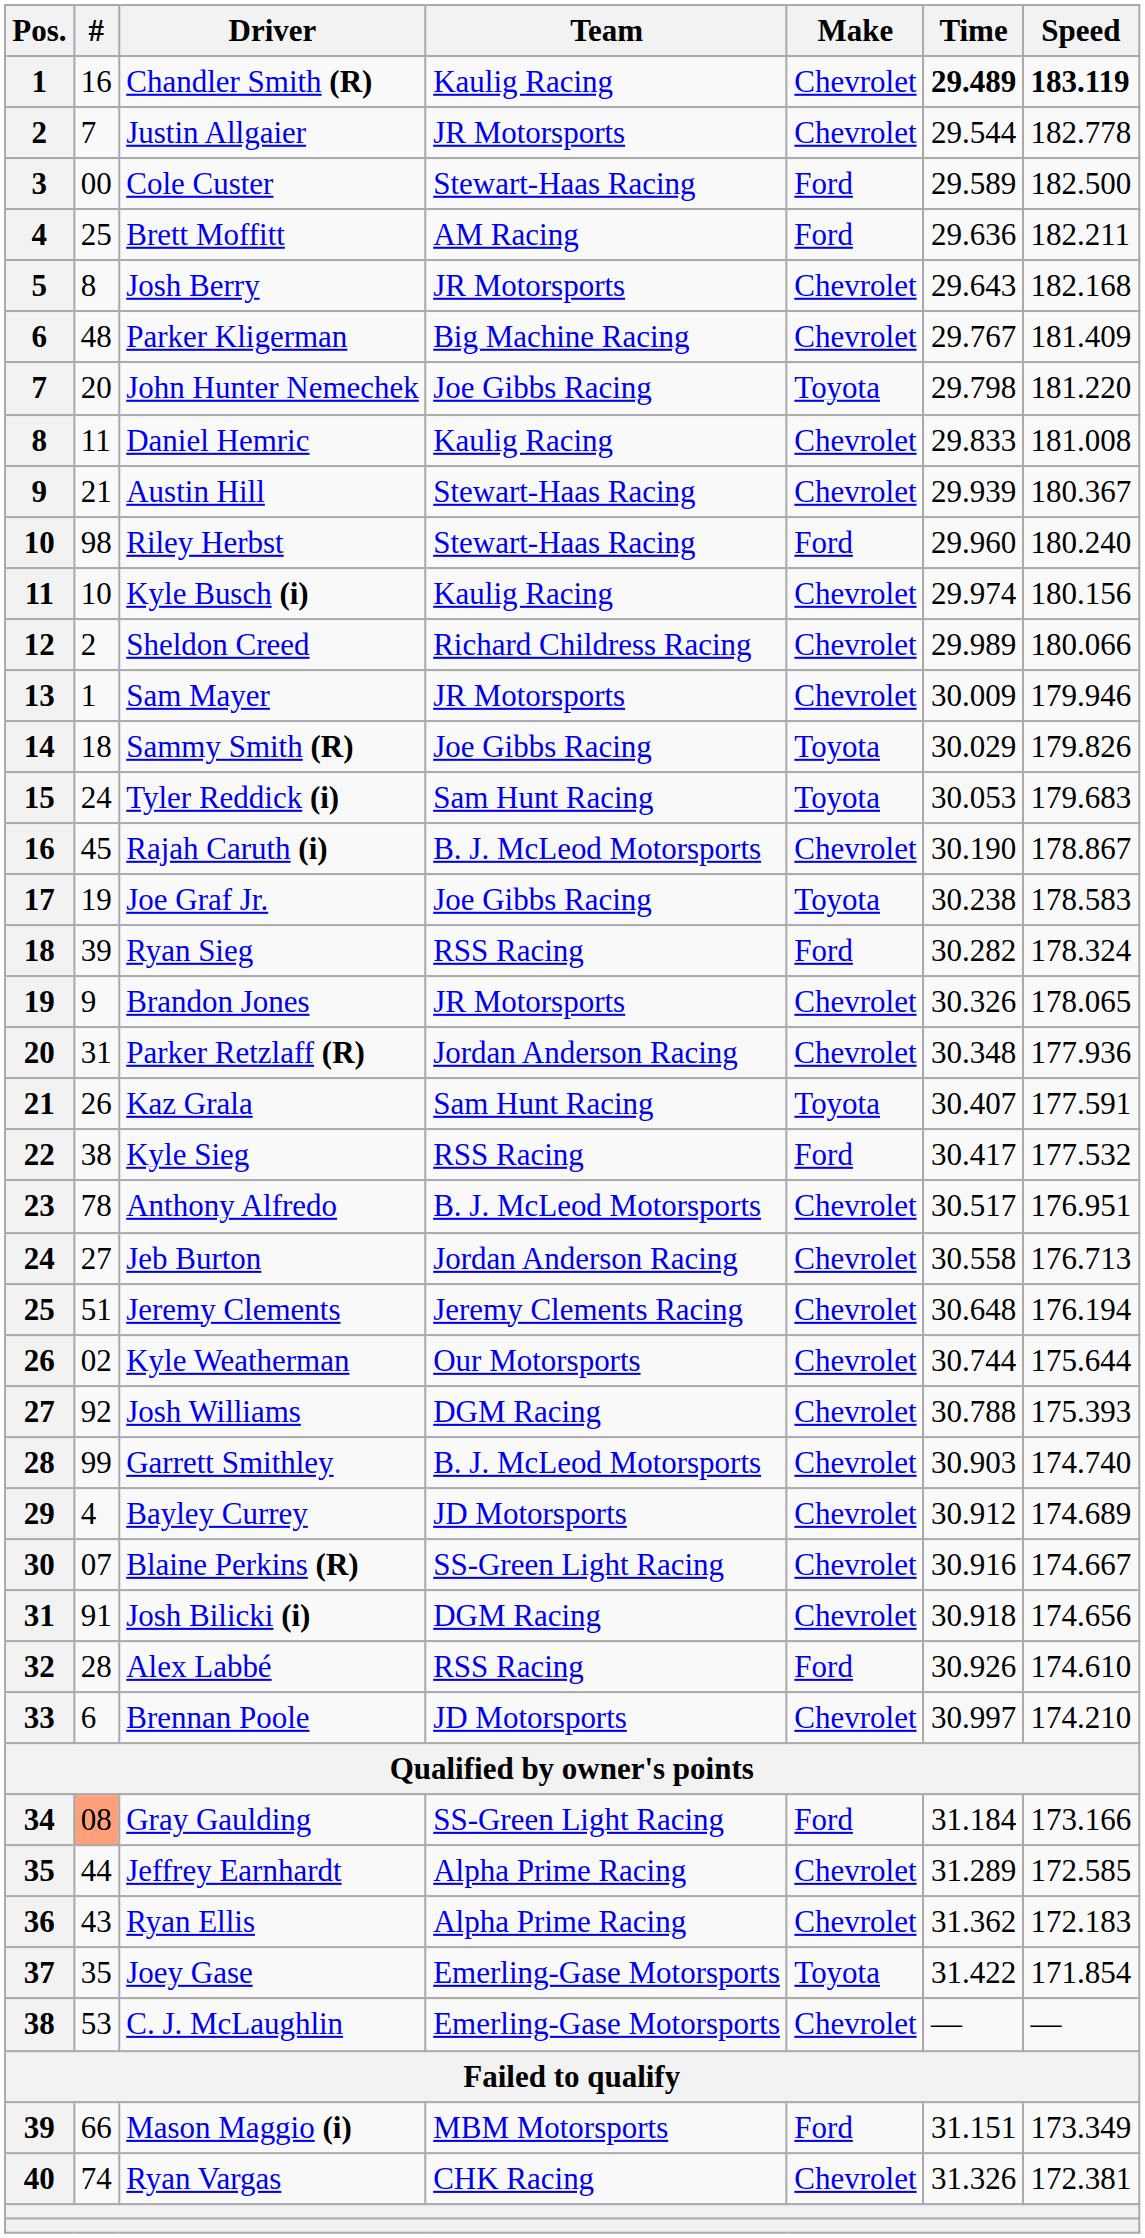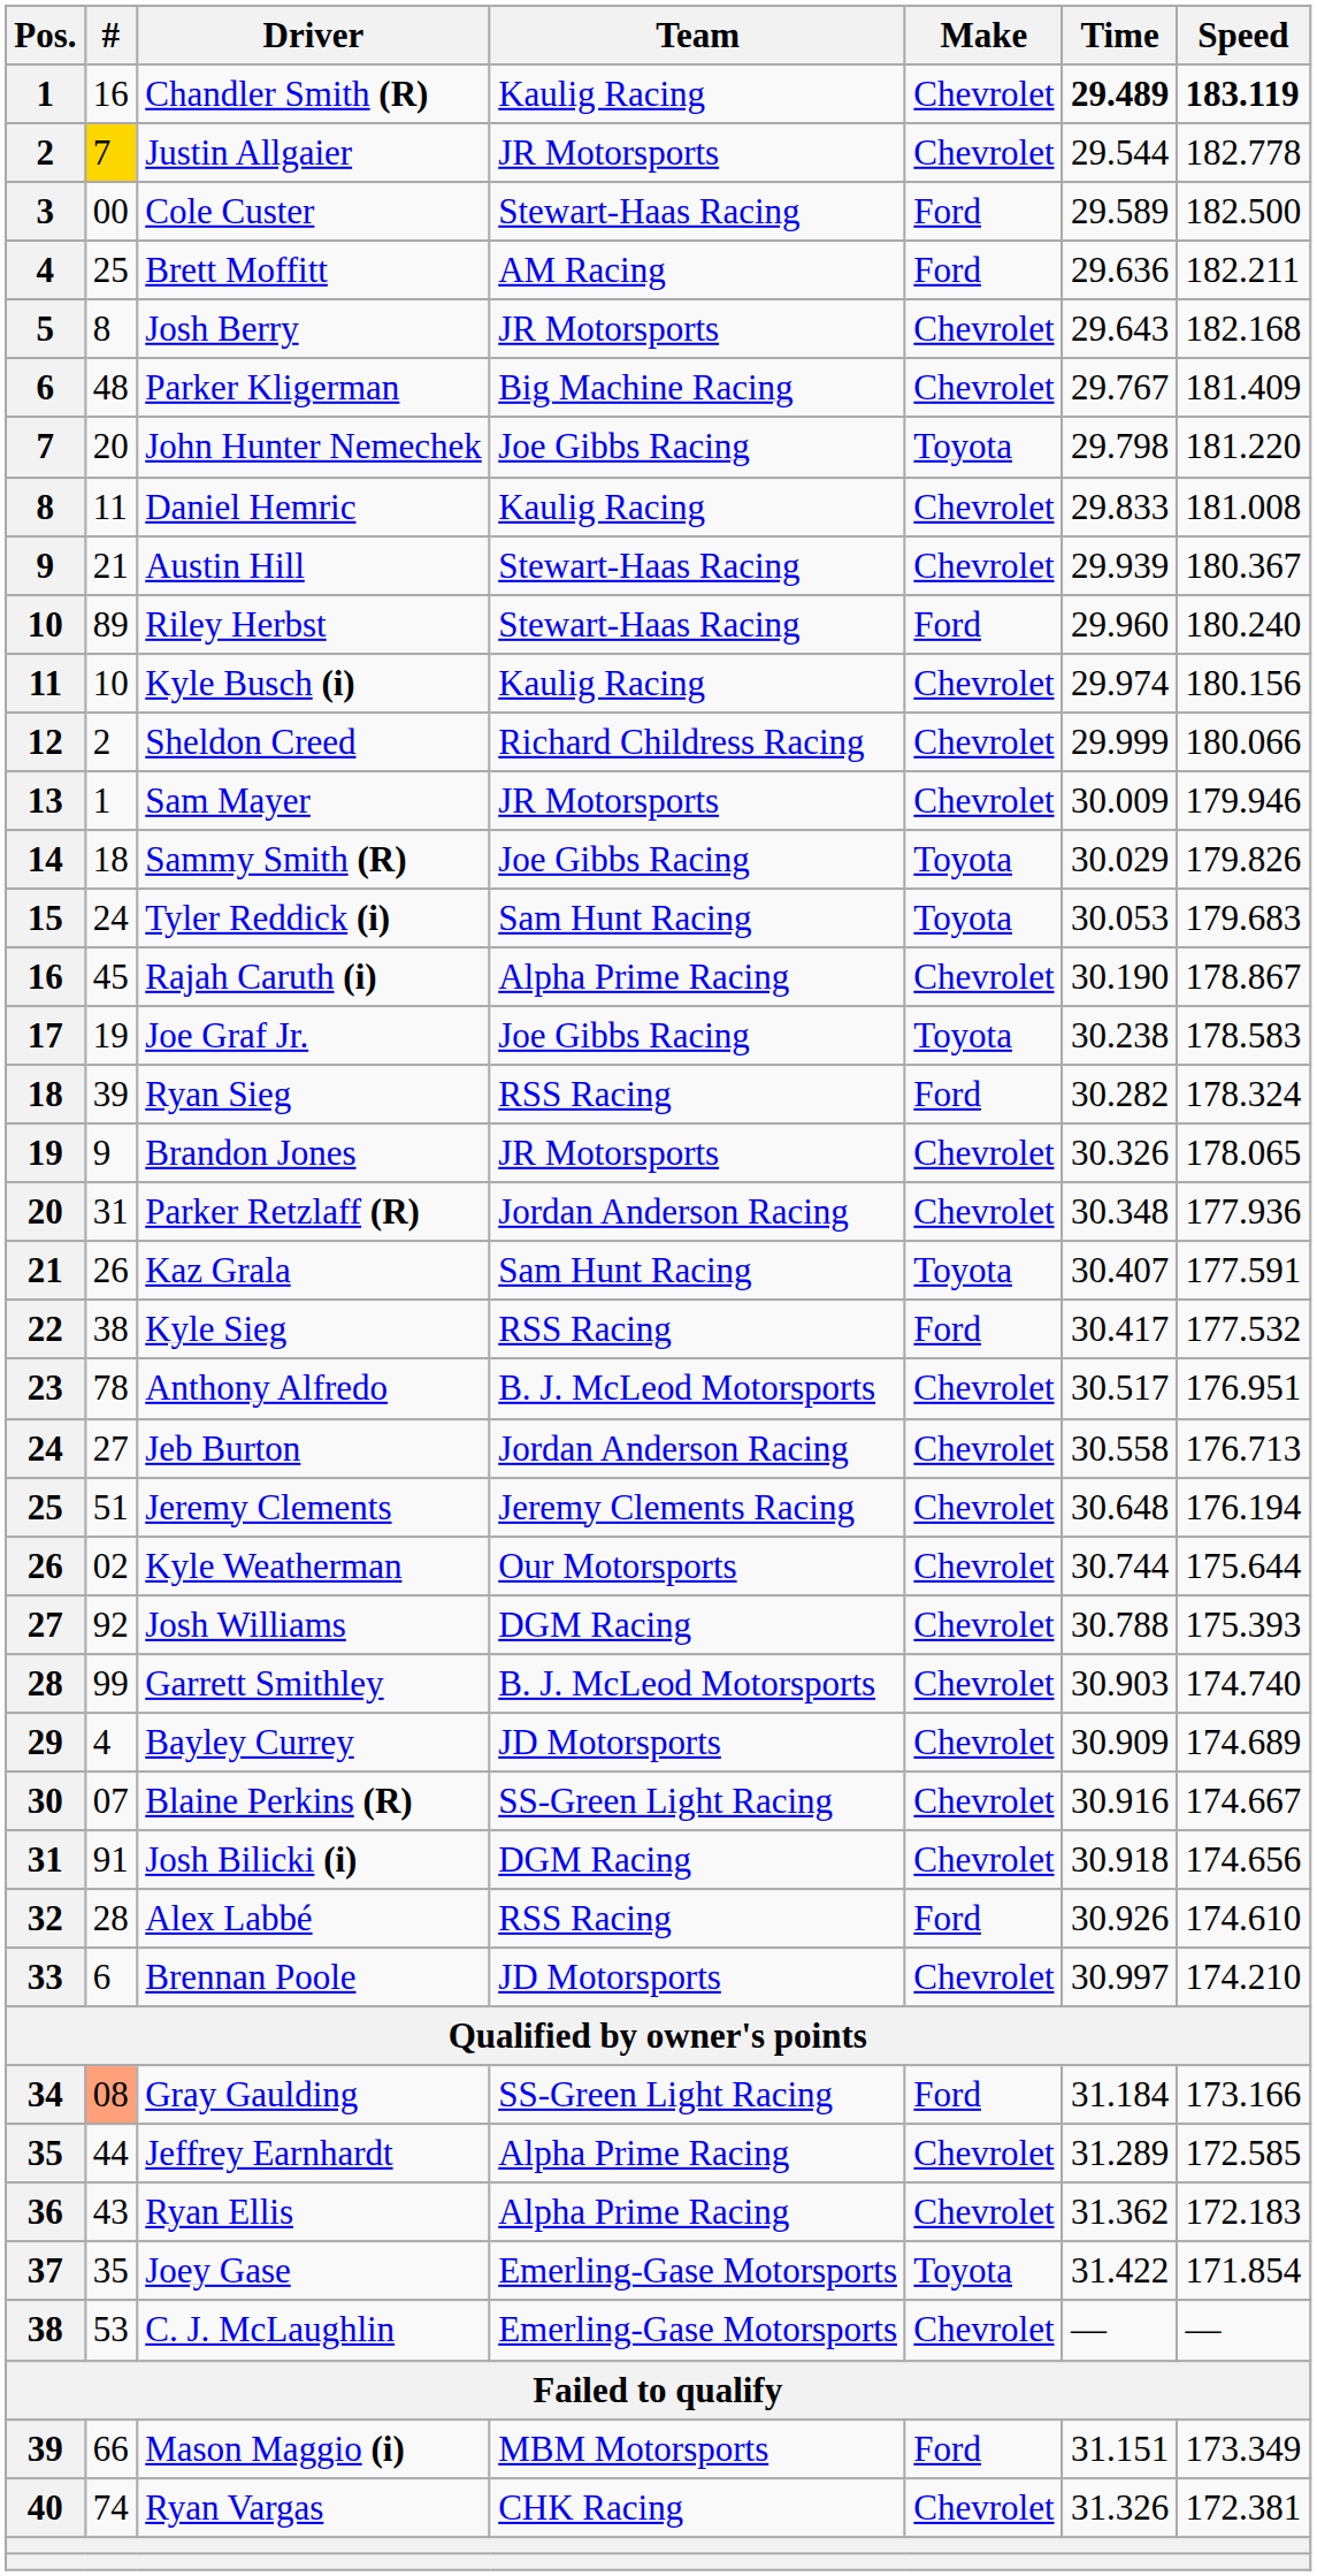 <table class="wikitable" style="font-size:95%">
 <tr>
 <th>Pos.</th>
 <th>#</th>
 <th>Driver</th>
 <th>Team</th>
 <th>Make</th>
 <th>Time</th>
 <th>Speed</th>
 </tr>
 <tr>
 <th>1</th>
 <td>16</td>
 <td><a href='#'>Chandler Smith</a> <strong>(R)</strong></td>
 <td><a href='#'>Kaulig Racing</a></td>
 <td><a href='#'>Chevrolet</a></td>
 <td><strong>29.489</strong></td>
 <td><strong>183.119</strong></td>
 </tr>
 <tr>
 <th>2</th>
-<td>7</td>
+<td style="background: gold;">7</td>
 <td><a href='#'>Justin Allgaier</a></td>
 <td><a href='#'>JR Motorsports</a></td>
 <td><a href='#'>Chevrolet</a></td>
 <td>29.544</td>
 <td>182.778</td>
 </tr>
 <tr>
 <th>3</th>
 <td>00</td>
 <td><a href='#'>Cole Custer</a></td>
 <td><a href='#'>Stewart-Haas Racing</a></td>
 <td><a href='#'>Ford</a></td>
 <td>29.589</td>
 <td>182.500</td>
 </tr>
 <tr>
 <th>4</th>
 <td>25</td>
 <td><a href='#'>Brett Moffitt</a></td>
 <td><a href='#'>AM Racing</a></td>
 <td><a href='#'>Ford</a></td>
 <td>29.636</td>
 <td>182.211</td>
 </tr>
 <tr>
 <th>5</th>
 <td>8</td>
 <td><a href='#'>Josh Berry</a></td>
 <td><a href='#'>JR Motorsports</a></td>
 <td><a href='#'>Chevrolet</a></td>
 <td>29.643</td>
 <td>182.168</td>
 </tr>
 <tr>
 <th>6</th>
 <td>48</td>
 <td><a href='#'>Parker Kligerman</a></td>
 <td><a href='#'>Big Machine Racing</a></td>
 <td><a href='#'>Chevrolet</a></td>
 <td>29.767</td>
 <td>181.409</td>
 </tr>
 <tr>
 <th>7</th>
 <td>20</td>
 <td><a href='#'>John Hunter Nemechek</a></td>
 <td><a href='#'>Joe Gibbs Racing</a></td>
 <td><a href='#'>Toyota</a></td>
 <td>29.798</td>
 <td>181.220</td>
 </tr>
 <tr>
 <th>8</th>
 <td>11</td>
 <td><a href='#'>Daniel Hemric</a></td>
 <td><a href='#'>Kaulig Racing</a></td>
 <td><a href='#'>Chevrolet</a></td>
 <td>29.833</td>
 <td>181.008</td>
 </tr>
 <tr>
 <th>9</th>
 <td>21</td>
 <td><a href='#'>Austin Hill</a></td>
 <td><a href='#'>Stewart-Haas Racing</a></td>
 <td><a href='#'>Chevrolet</a></td>
 <td>29.939</td>
 <td>180.367</td>
 </tr>
 <tr>
 <th>10</th>
-<td>98</td>
+<td>89</td>
 <td><a href='#'>Riley Herbst</a></td>
 <td><a href='#'>Stewart-Haas Racing</a></td>
 <td><a href='#'>Ford</a></td>
 <td>29.960</td>
 <td>180.240</td>
 </tr>
 <tr>
 <th>11</th>
 <td>10</td>
 <td><a href='#'>Kyle Busch</a> <strong>(i)</strong></td>
 <td><a href='#'>Kaulig Racing</a></td>
 <td><a href='#'>Chevrolet</a></td>
 <td>29.974</td>
 <td>180.156</td>
 </tr>
 <tr>
 <th>12</th>
 <td>2</td>
 <td><a href='#'>Sheldon Creed</a></td>
 <td><a href='#'>Richard Childress Racing</a></td>
 <td><a href='#'>Chevrolet</a></td>
-<td>29.989</td>
+<td>29.999</td>
 <td>180.066</td>
 </tr>
 <tr>
 <th>13</th>
 <td>1</td>
 <td><a href='#'>Sam Mayer</a></td>
 <td><a href='#'>JR Motorsports</a></td>
 <td><a href='#'>Chevrolet</a></td>
 <td>30.009</td>
 <td>179.946</td>
 </tr>
 <tr>
 <th>14</th>
 <td>18</td>
 <td><a href='#'>Sammy Smith</a> <strong>(R)</strong></td>
 <td><a href='#'>Joe Gibbs Racing</a></td>
 <td><a href='#'>Toyota</a></td>
 <td>30.029</td>
 <td>179.826</td>
 </tr>
 <tr>
 <th>15</th>
 <td>24</td>
 <td><a href='#'>Tyler Reddick</a> <strong>(i)</strong></td>
 <td><a href='#'>Sam Hunt Racing</a></td>
 <td><a href='#'>Toyota</a></td>
 <td>30.053</td>
 <td>179.683</td>
 </tr>
 <tr>
 <th>16</th>
 <td>45</td>
 <td><a href='#'>Rajah Caruth</a> <strong>(i)</strong></td>
-<td><a href='#'>B. J. McLeod Motorsports</a></td>
+<td><a href='#'>Alpha Prime Racing</a></td>
 <td><a href='#'>Chevrolet</a></td>
 <td>30.190</td>
 <td>178.867</td>
 </tr>
 <tr>
 <th>17</th>
 <td>19</td>
 <td><a href='#'>Joe Graf Jr.</a></td>
 <td><a href='#'>Joe Gibbs Racing</a></td>
 <td><a href='#'>Toyota</a></td>
 <td>30.238</td>
 <td>178.583</td>
 </tr>
 <tr>
 <th>18</th>
 <td>39</td>
 <td><a href='#'>Ryan Sieg</a></td>
 <td><a href='#'>RSS Racing</a></td>
 <td><a href='#'>Ford</a></td>
 <td>30.282</td>
 <td>178.324</td>
 </tr>
 <tr>
 <th>19</th>
 <td>9</td>
 <td><a href='#'>Brandon Jones</a></td>
 <td><a href='#'>JR Motorsports</a></td>
 <td><a href='#'>Chevrolet</a></td>
 <td>30.326</td>
 <td>178.065</td>
 </tr>
 <tr>
 <th>20</th>
 <td>31</td>
 <td><a href='#'>Parker Retzlaff</a> <strong>(R)</strong></td>
 <td><a href='#'>Jordan Anderson Racing</a></td>
 <td><a href='#'>Chevrolet</a></td>
 <td>30.348</td>
 <td>177.936</td>
 </tr>
 <tr>
 <th>21</th>
 <td>26</td>
 <td><a href='#'>Kaz Grala</a></td>
 <td><a href='#'>Sam Hunt Racing</a></td>
 <td><a href='#'>Toyota</a></td>
 <td>30.407</td>
 <td>177.591</td>
 </tr>
 <tr>
 <th>22</th>
 <td>38</td>
 <td><a href='#'>Kyle Sieg</a></td>
 <td><a href='#'>RSS Racing</a></td>
 <td><a href='#'>Ford</a></td>
 <td>30.417</td>
 <td>177.532</td>
 </tr>
 <tr>
 <th>23</th>
 <td>78</td>
 <td><a href='#'>Anthony Alfredo</a></td>
 <td><a href='#'>B. J. McLeod Motorsports</a></td>
 <td><a href='#'>Chevrolet</a></td>
 <td>30.517</td>
 <td>176.951</td>
 </tr>
 <tr>
 <th>24</th>
 <td>27</td>
 <td><a href='#'>Jeb Burton</a></td>
 <td><a href='#'>Jordan Anderson Racing</a></td>
 <td><a href='#'>Chevrolet</a></td>
 <td>30.558</td>
 <td>176.713</td>
 </tr>
 <tr>
 <th>25</th>
 <td>51</td>
 <td><a href='#'>Jeremy Clements</a></td>
 <td><a href='#'>Jeremy Clements Racing</a></td>
 <td><a href='#'>Chevrolet</a></td>
 <td>30.648</td>
 <td>176.194</td>
 </tr>
 <tr>
 <th>26</th>
 <td>02</td>
 <td><a href='#'>Kyle Weatherman</a></td>
 <td><a href='#'>Our Motorsports</a></td>
 <td><a href='#'>Chevrolet</a></td>
 <td>30.744</td>
 <td>175.644</td>
 </tr>
 <tr>
 <th>27</th>
 <td>92</td>
 <td><a href='#'>Josh Williams</a></td>
 <td><a href='#'>DGM Racing</a></td>
 <td><a href='#'>Chevrolet</a></td>
 <td>30.788</td>
 <td>175.393</td>
 </tr>
 <tr>
 <th>28</th>
 <td>99</td>
 <td><a href='#'>Garrett Smithley</a></td>
 <td><a href='#'>B. J. McLeod Motorsports</a></td>
 <td><a href='#'>Chevrolet</a></td>
 <td>30.903</td>
 <td>174.740</td>
 </tr>
 <tr>
 <th>29</th>
 <td>4</td>
 <td><a href='#'>Bayley Currey</a></td>
 <td><a href='#'>JD Motorsports</a></td>
 <td><a href='#'>Chevrolet</a></td>
-<td>30.912</td>
+<td>30.909</td>
 <td>174.689</td>
 </tr>
 <tr>
 <th>30</th>
 <td>07</td>
 <td><a href='#'>Blaine Perkins</a> <strong>(R)</strong></td>
 <td><a href='#'>SS-Green Light Racing</a></td>
 <td><a href='#'>Chevrolet</a></td>
 <td>30.916</td>
 <td>174.667</td>
 </tr>
 <tr>
 <th>31</th>
 <td>91</td>
 <td><a href='#'>Josh Bilicki</a> <strong>(i)</strong></td>
 <td><a href='#'>DGM Racing</a></td>
 <td><a href='#'>Chevrolet</a></td>
 <td>30.918</td>
 <td>174.656</td>
 </tr>
 <tr>
 <th>32</th>
 <td>28</td>
 <td><a href='#'>Alex Labbé</a></td>
 <td><a href='#'>RSS Racing</a></td>
 <td><a href='#'>Ford</a></td>
 <td>30.926</td>
 <td>174.610</td>
 </tr>
 <tr>
 <th>33</th>
 <td>6</td>
 <td><a href='#'>Brennan Poole</a></td>
 <td><a href='#'>JD Motorsports</a></td>
 <td><a href='#'>Chevrolet</a></td>
 <td>30.997</td>
 <td>174.210</td>
 </tr>
 <tr>
 <th colspan="7">Qualified by owner's points</th>
 </tr>
 <tr>
 <th>34</th>
 <td style="background: lightsalmon;">08</td>
 <td><a href='#'>Gray Gaulding</a></td>
 <td><a href='#'>SS-Green Light Racing</a></td>
 <td><a href='#'>Ford</a></td>
 <td>31.184</td>
 <td>173.166</td>
 </tr>
 <tr>
 <th>35</th>
 <td>44</td>
 <td><a href='#'>Jeffrey Earnhardt</a></td>
 <td><a href='#'>Alpha Prime Racing</a></td>
 <td><a href='#'>Chevrolet</a></td>
 <td>31.289</td>
 <td>172.585</td>
 </tr>
 <tr>
 <th>36</th>
 <td>43</td>
 <td><a href='#'>Ryan Ellis</a></td>
 <td><a href='#'>Alpha Prime Racing</a></td>
 <td><a href='#'>Chevrolet</a></td>
 <td>31.362</td>
 <td>172.183</td>
 </tr>
 <tr>
 <th>37</th>
 <td>35</td>
 <td><a href='#'>Joey Gase</a></td>
 <td><a href='#'>Emerling-Gase Motorsports</a></td>
 <td><a href='#'>Toyota</a></td>
 <td>31.422</td>
 <td>171.854</td>
 </tr>
 <tr>
 <th>38</th>
 <td>53</td>
 <td><a href='#'>C. J. McLaughlin</a></td>
 <td><a href='#'>Emerling-Gase Motorsports</a></td>
 <td><a href='#'>Chevrolet</a></td>
 <td>—</td>
 <td>—</td>
 </tr>
 <tr>
 <th colspan="7">Failed to qualify</th>
 </tr>
 <tr>
 <th>39</th>
 <td>66</td>
 <td><a href='#'>Mason Maggio</a> <strong>(i)</strong></td>
 <td><a href='#'>MBM Motorsports</a></td>
 <td><a href='#'>Ford</a></td>
 <td>31.151</td>
 <td>173.349</td>
 </tr>
 <tr>
 <th>40</th>
 <td>74</td>
 <td><a href='#'>Ryan Vargas</a></td>
 <td><a href='#'>CHK Racing</a></td>
 <td><a href='#'>Chevrolet</a></td>
 <td>31.326</td>
 <td>172.381</td>
 </tr>
 <tr>
 <th colspan="7"></th>
 </tr>
 <tr>
 <th colspan="7"></th>
 </tr>
 </table>
